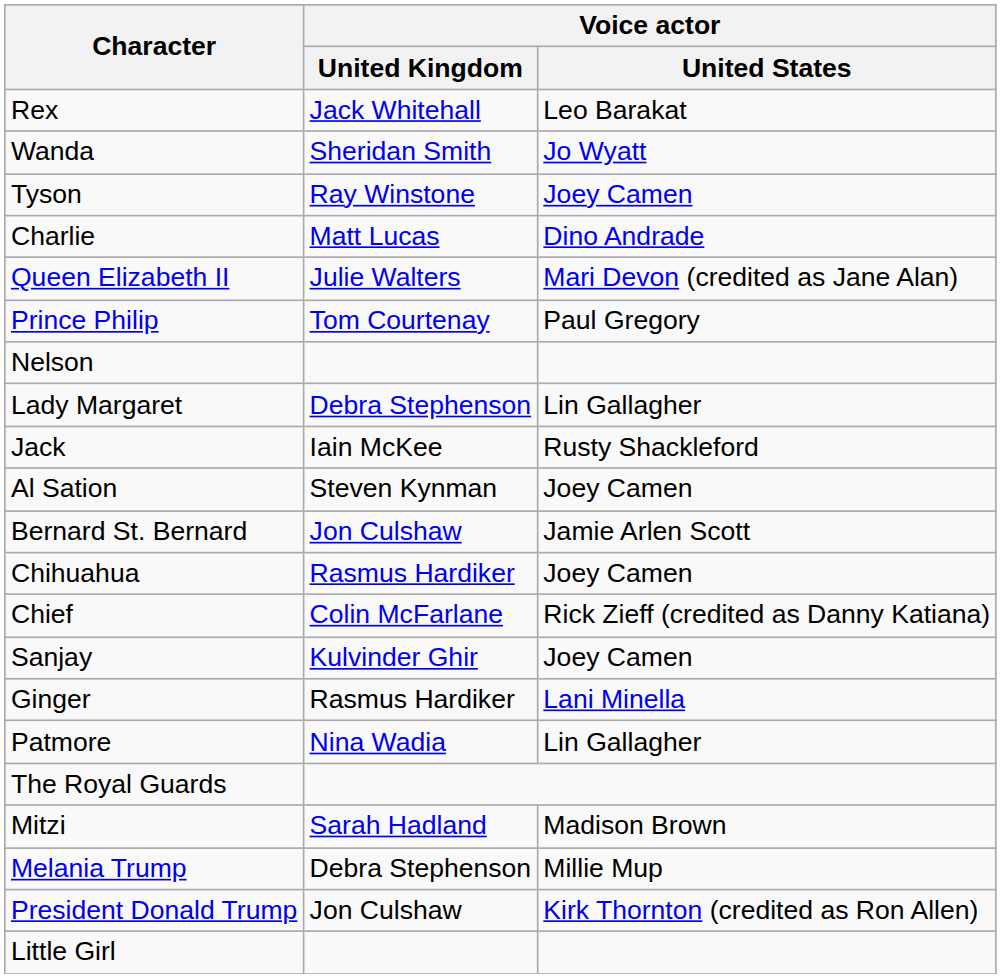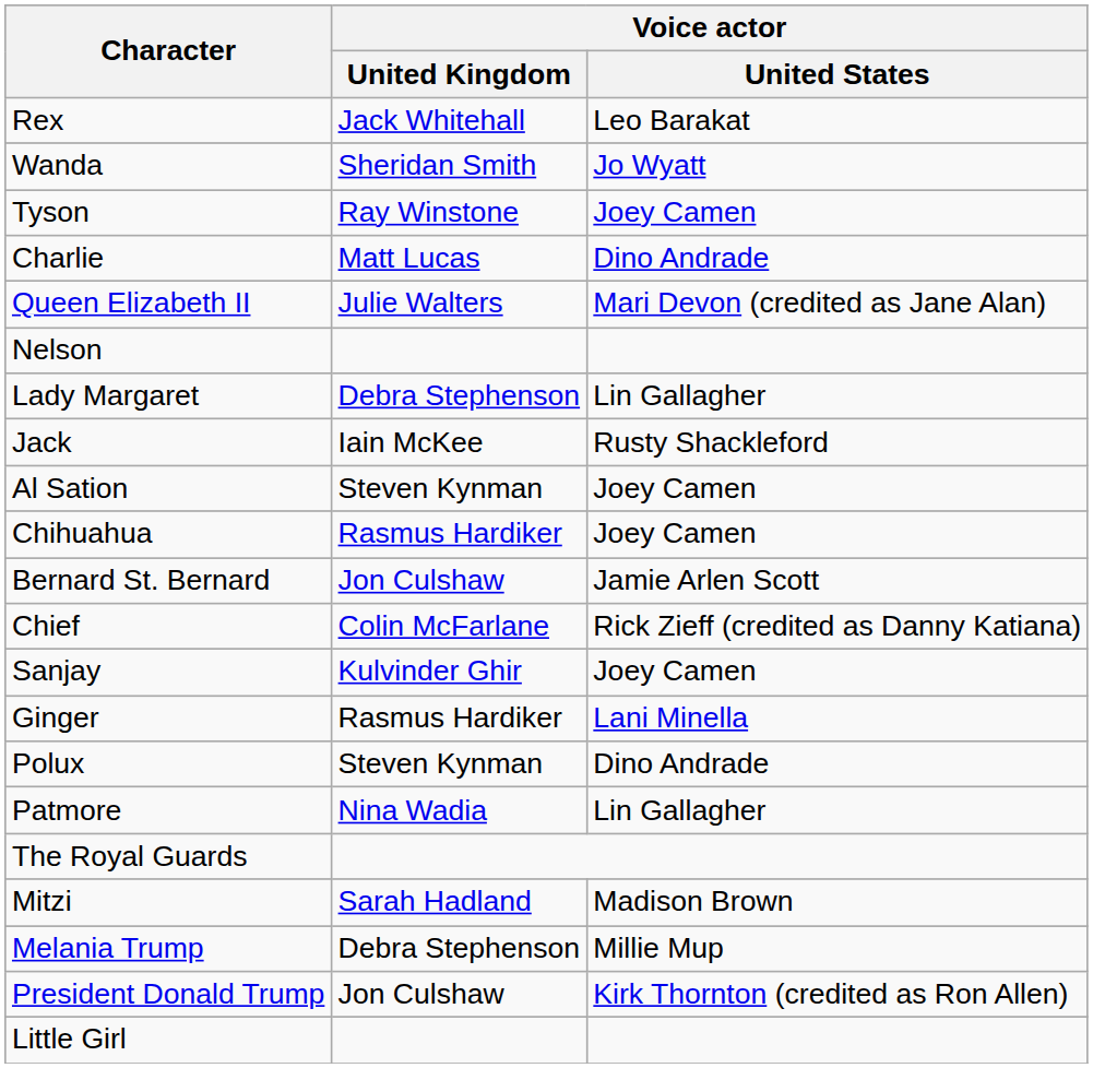 <table class="wikitable">
 <tr>
 <th rowspan="2">Character</th>
 <th colspan="2">Voice actor</th>
 </tr>
 <tr>
 <th>United Kingdom</th>
 <th>United States</th>
 </tr>
 <tr>
 <td>Rex</td>
 <td><a href='#'>Jack Whitehall</a></td>
 <td>Leo Barakat</td>
 </tr>
 <tr>
 <td>Wanda</td>
 <td><a href='#'>Sheridan Smith</a></td>
 <td><a href='#'>Jo Wyatt</a></td>
 </tr>
 <tr>
 <td>Tyson</td>
 <td><a href='#'>Ray Winstone</a></td>
 <td><a href='#'>Joey Camen</a></td>
 </tr>
 <tr>
 <td>Charlie</td>
 <td><a href='#'>Matt Lucas</a></td>
 <td><a href='#'>Dino Andrade</a></td>
 </tr>
 <tr>
 <td><a href='#'>Queen Elizabeth II</a></td>
 <td><a href='#'>Julie Walters</a></td>
 <td><a href='#'>Mari Devon</a> (credited as Jane Alan)</td>
 </tr>
 <tr>
-<td><a href='#'>Prince Philip</a></td>
-<td><a href='#'>Tom Courtenay</a></td>
-<td>Paul Gregory</td>
-</tr>
-<tr>
 <td>Nelson</td>
 <td></td>
 <td></td>
 </tr>
 <tr>
 <td>Lady Margaret</td>
 <td><a href='#'>Debra Stephenson</a></td>
 <td>Lin Gallagher</td>
 </tr>
 <tr>
 <td>Jack</td>
 <td>Iain McKee</td>
 <td>Rusty Shackleford</td>
 </tr>
 <tr>
 <td>Al Sation</td>
 <td>Steven Kynman</td>
 <td>Joey Camen</td>
 </tr>
 <tr>
+<td>Chihuahua</td>
+<td><a href='#'>Rasmus Hardiker</a></td>
+<td>Joey Camen</td>
+</tr>
+<tr>
 <td>Bernard St. Bernard</td>
 <td><a href='#'>Jon Culshaw</a></td>
 <td>Jamie Arlen Scott</td>
-</tr>
-<tr>
-<td>Chihuahua</td>
-<td><a href='#'>Rasmus Hardiker</a></td>
-<td>Joey Camen</td>
 </tr>
 <tr>
 <td>Chief</td>
 <td><a href='#'>Colin McFarlane</a></td>
 <td>Rick Zieff (credited as Danny Katiana)</td>
 </tr>
 <tr>
 <td>Sanjay</td>
 <td><a href='#'>Kulvinder Ghir</a></td>
 <td>Joey Camen</td>
 </tr>
 <tr>
 <td>Ginger</td>
 <td>Rasmus Hardiker</td>
 <td><a href='#'>Lani Minella</a></td>
+</tr>
+<tr>
+<td>Polux</td>
+<td>Steven Kynman</td>
+<td>Dino Andrade</td>
 </tr>
 <tr>
 <td>Patmore</td>
 <td><a href='#'>Nina Wadia</a></td>
 <td>Lin Gallagher</td>
 </tr>
 <tr>
 <td>The Royal Guards</td>
 <td colspan="2"></td>
 </tr>
 <tr>
 <td>Mitzi</td>
 <td><a href='#'>Sarah Hadland</a></td>
 <td>Madison Brown</td>
 </tr>
 <tr>
 <td><a href='#'>Melania Trump</a></td>
 <td>Debra Stephenson</td>
 <td>Millie Mup</td>
 </tr>
 <tr>
 <td><a href='#'>President Donald Trump</a></td>
 <td>Jon Culshaw</td>
 <td><a href='#'>Kirk Thornton</a> (credited as Ron Allen)</td>
 </tr>
 <tr>
 <td>Little Girl</td>
 <td></td>
 <td></td>
 </tr>
 <tr>
 </tr>
 </table>
